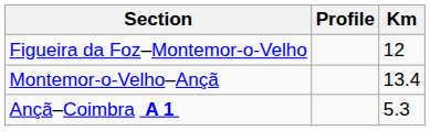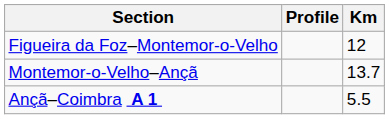 <table class="wikitable">
 <tr>
 <th>Section</th>
 <th>Profile</th>
 <th>Km</th>
 </tr>
 <tr>
 <td><a href='#'>Figueira da Foz</a>–<a href='#'>Montemor-o-Velho</a></td>
 <td></td>
 <td>12</td>
 </tr>
 <tr>
 <td><a href='#'>Montemor-o-Velho</a>–<a href='#'>Ançã</a></td>
 <td></td>
-<td>13.4</td>
+<td>13.7</td>
 </tr>
 <tr>
 <td><a href='#'>Ançã</a>–<a href='#'>Coimbra</a> <a href='#'><span><strong> A 1 </strong></span></a></td>
 <td></td>
-<td>5.3</td>
+<td>5.5</td>
 </tr>
 </table>
